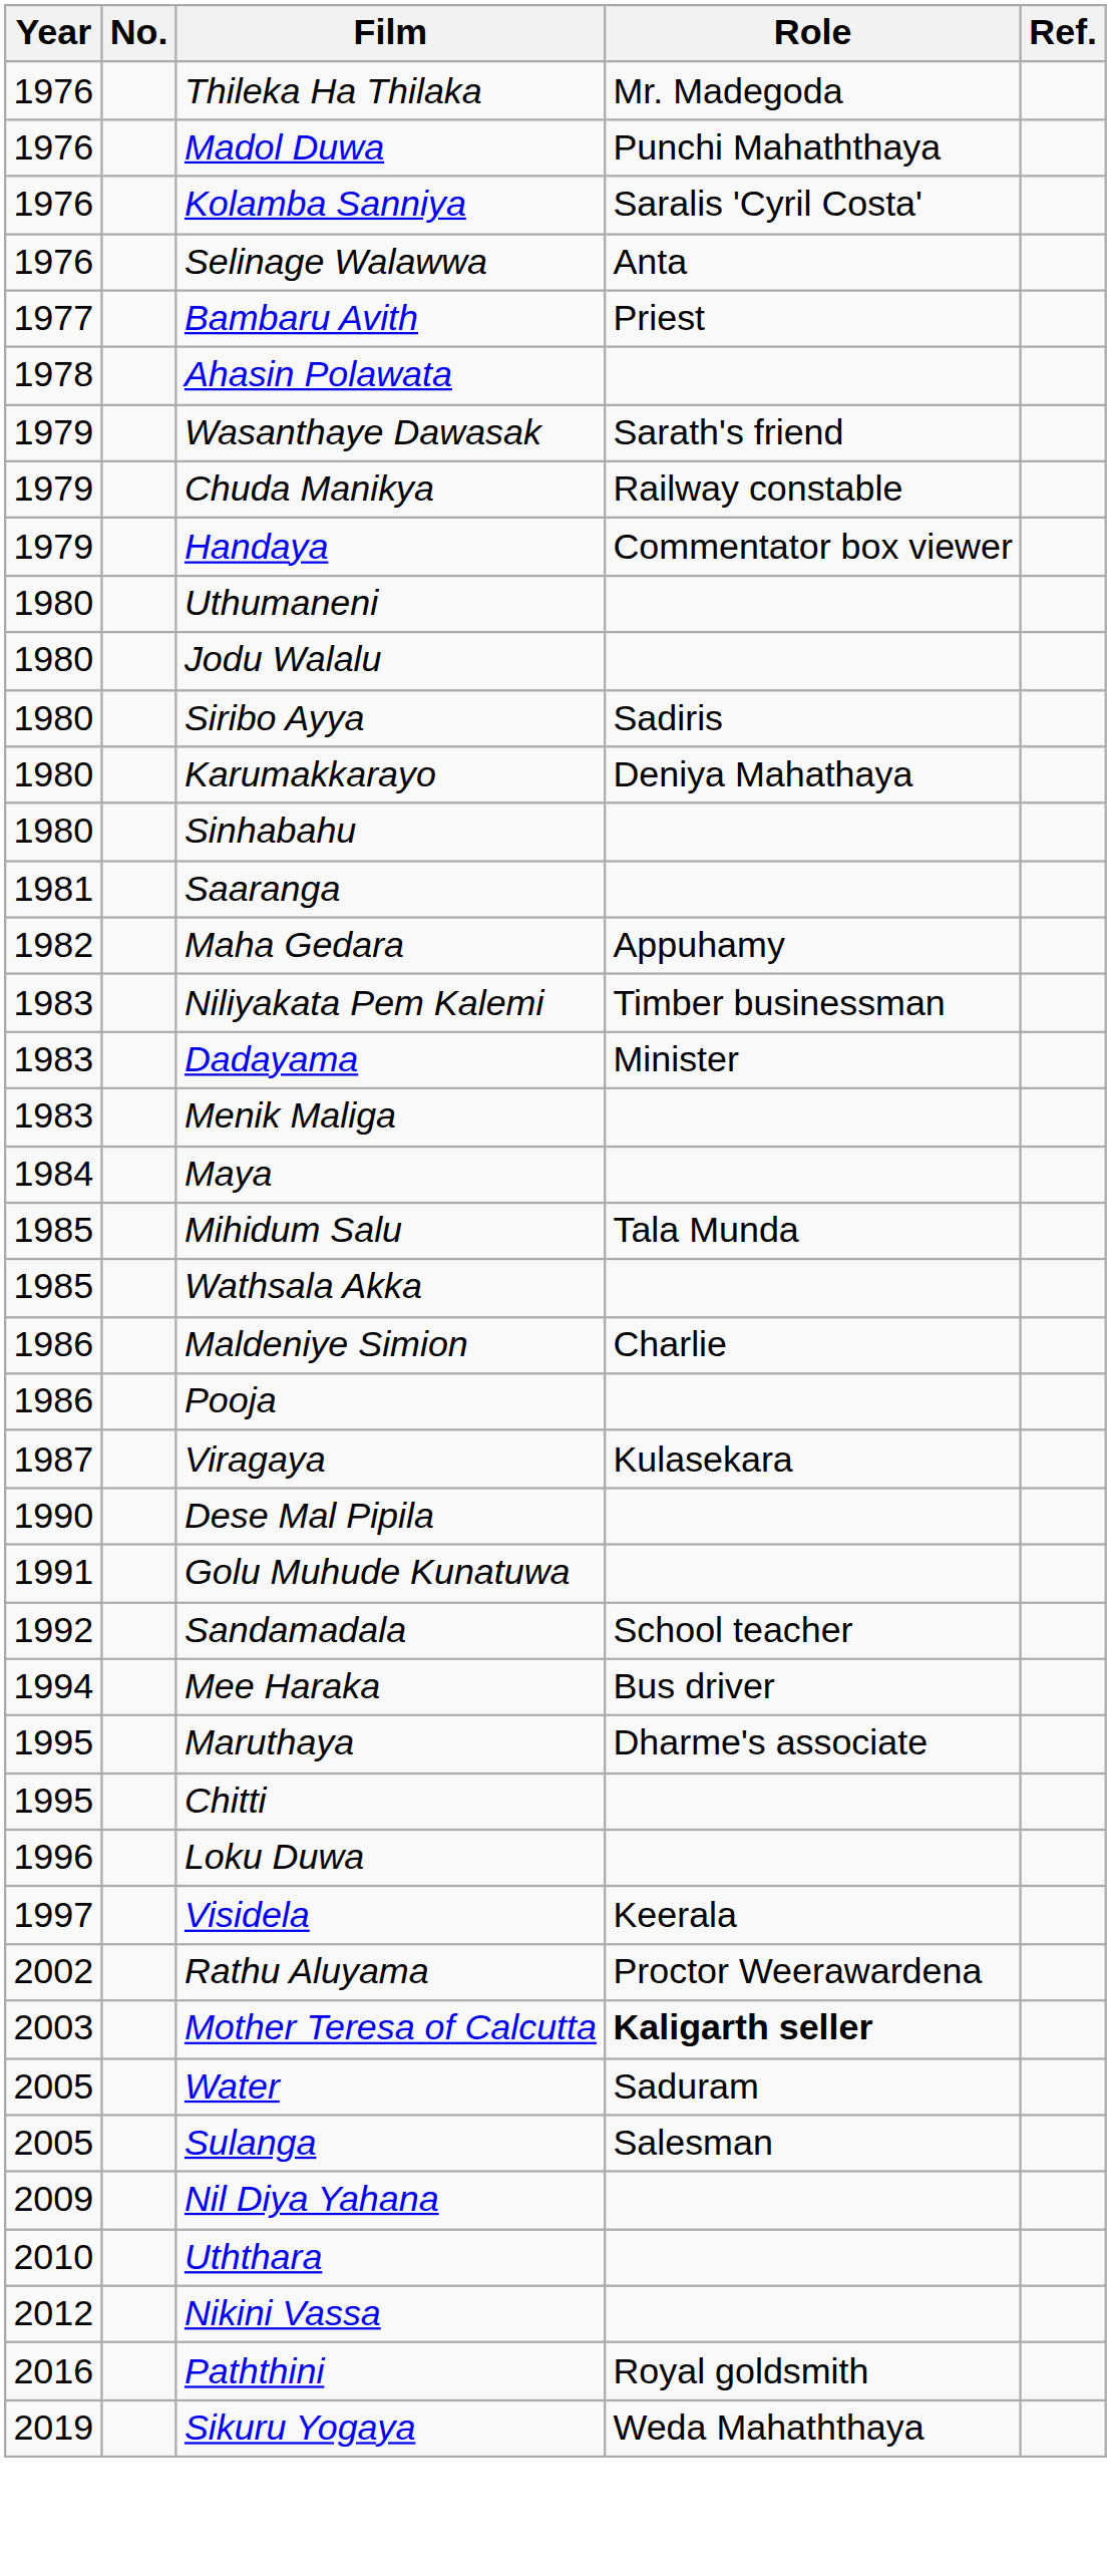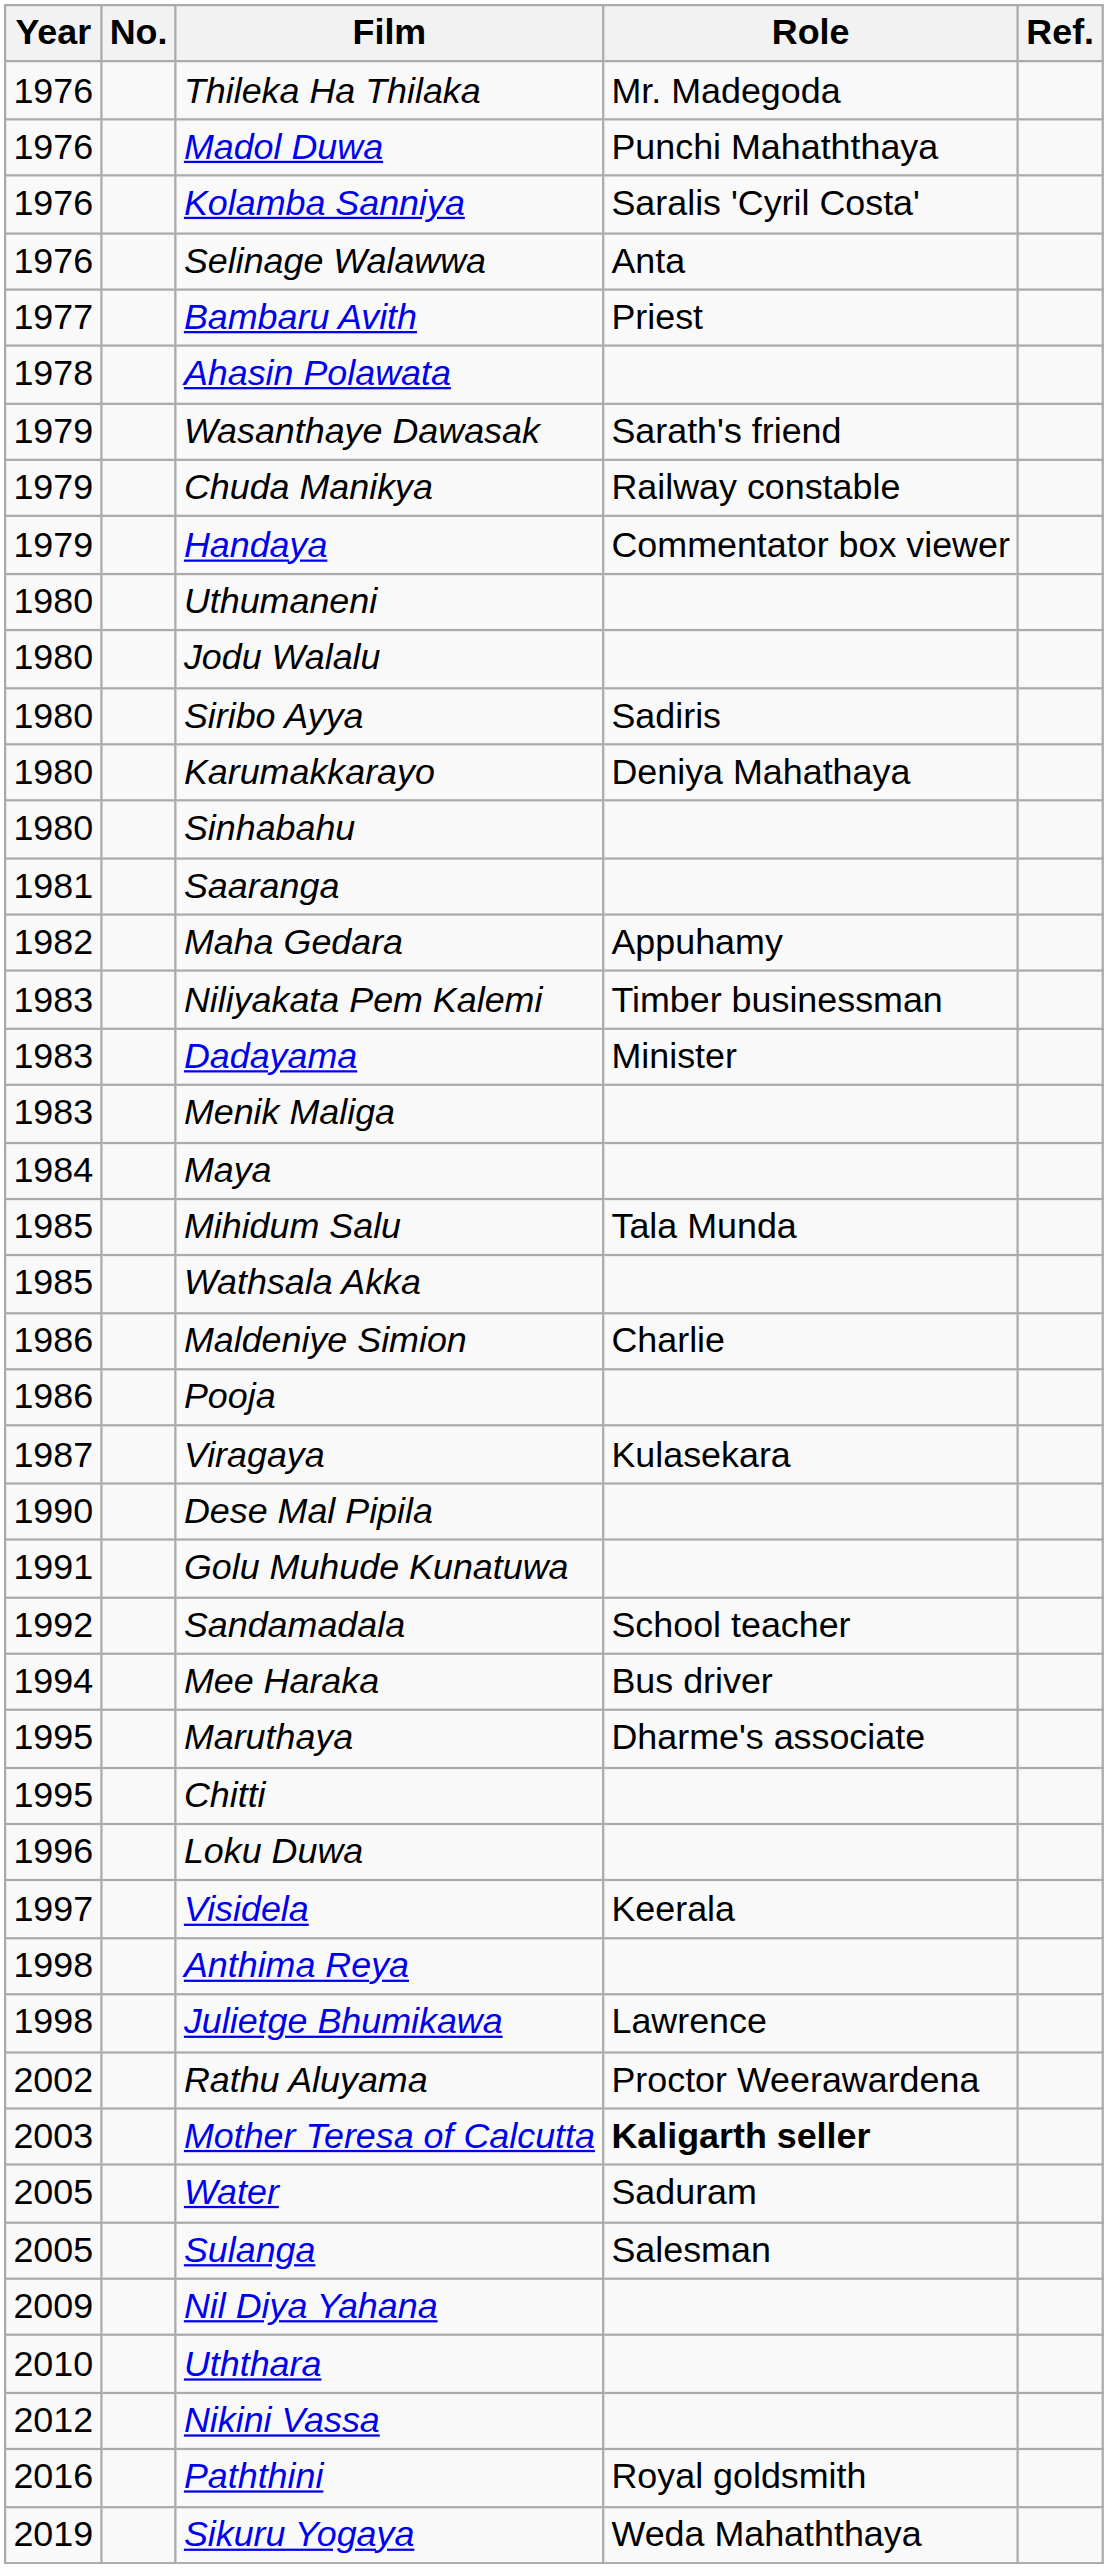 <table class="wikitable">
 <tr>
 <th>Year</th>
 <th>No.</th>
 <th>Film</th>
 <th>Role</th>
 <th>Ref.</th>
 </tr>
 <tr>
 <td>1976</td>
 <td></td>
 <td><em>Thileka Ha Thilaka</em></td>
 <td>Mr. Madegoda</td>
 <td></td>
 </tr>
 <tr>
 <td>1976</td>
 <td></td>
 <td><em><a href='#'>Madol Duwa</a></em></td>
 <td>Punchi Mahaththaya</td>
 <td></td>
 </tr>
 <tr>
 <td>1976</td>
 <td></td>
 <td><em><a href='#'>Kolamba Sanniya</a></em></td>
 <td>Saralis 'Cyril Costa'</td>
 <td></td>
 </tr>
 <tr>
 <td>1976</td>
 <td></td>
 <td><em>Selinage Walawwa</em></td>
 <td>Anta</td>
 <td></td>
 </tr>
 <tr>
 <td>1977</td>
 <td></td>
 <td><em><a href='#'>Bambaru Avith</a></em></td>
 <td>Priest</td>
 <td></td>
 </tr>
 <tr>
 <td>1978</td>
 <td></td>
 <td><em><a href='#'>Ahasin Polawata</a></em></td>
 <td></td>
 <td></td>
 </tr>
 <tr>
 <td>1979</td>
 <td></td>
 <td><em>Wasanthaye Dawasak</em></td>
 <td>Sarath's friend</td>
 <td></td>
 </tr>
 <tr>
 <td>1979</td>
 <td></td>
 <td><em>Chuda Manikya</em></td>
 <td>Railway constable</td>
 <td></td>
 </tr>
 <tr>
 <td>1979</td>
 <td></td>
 <td><em><a href='#'>Handaya</a></em></td>
 <td>Commentator box viewer</td>
 <td></td>
 </tr>
 <tr>
 <td>1980</td>
 <td></td>
 <td><em>Uthumaneni</em></td>
 <td></td>
 <td></td>
 </tr>
 <tr>
 <td>1980</td>
 <td></td>
 <td><em>Jodu Walalu</em></td>
 <td></td>
 <td></td>
 </tr>
 <tr>
 <td>1980</td>
 <td></td>
 <td><em>Siribo Ayya</em></td>
 <td>Sadiris</td>
 <td></td>
 </tr>
 <tr>
 <td>1980</td>
 <td></td>
 <td><em>Karumakkarayo</em></td>
 <td>Deniya Mahathaya</td>
 <td></td>
 </tr>
 <tr>
 <td>1980</td>
 <td></td>
 <td><em>Sinhabahu</em></td>
 <td></td>
 <td></td>
 </tr>
 <tr>
 <td>1981</td>
 <td></td>
 <td><em>Saaranga</em></td>
 <td></td>
 <td></td>
 </tr>
 <tr>
 <td>1982</td>
 <td></td>
 <td><em>Maha Gedara</em></td>
 <td>Appuhamy</td>
 <td></td>
 </tr>
 <tr>
 <td>1983</td>
 <td></td>
 <td><em>Niliyakata Pem Kalemi</em></td>
 <td>Timber businessman</td>
 <td></td>
 </tr>
 <tr>
 <td>1983</td>
 <td></td>
 <td><em><a href='#'>Dadayama</a></em></td>
 <td>Minister</td>
 <td></td>
 </tr>
 <tr>
 <td>1983</td>
 <td></td>
 <td><em>Menik Maliga</em></td>
 <td></td>
 <td></td>
 </tr>
 <tr>
 <td>1984</td>
 <td></td>
 <td><em>Maya</em></td>
 <td></td>
 <td></td>
 </tr>
 <tr>
 <td>1985</td>
 <td></td>
 <td><em>Mihidum Salu</em></td>
 <td>Tala Munda</td>
 <td></td>
 </tr>
 <tr>
 <td>1985</td>
 <td></td>
 <td><em>Wathsala Akka</em></td>
 <td></td>
 <td></td>
 </tr>
 <tr>
 <td>1986</td>
 <td></td>
 <td><em>Maldeniye Simion</em></td>
 <td>Charlie</td>
 <td></td>
 </tr>
 <tr>
 <td>1986</td>
 <td></td>
 <td><em>Pooja</em></td>
 <td></td>
 <td></td>
 </tr>
 <tr>
 <td>1987</td>
 <td></td>
 <td><em>Viragaya</em></td>
 <td>Kulasekara</td>
 <td></td>
 </tr>
 <tr>
 <td>1990</td>
 <td></td>
 <td><em>Dese Mal Pipila</em></td>
 <td></td>
 <td></td>
 </tr>
 <tr>
 <td>1991</td>
 <td></td>
 <td><em>Golu Muhude Kunatuwa</em></td>
 <td></td>
 <td></td>
 </tr>
 <tr>
 <td>1992</td>
 <td></td>
 <td><em>Sandamadala</em></td>
 <td>School teacher</td>
 <td></td>
 </tr>
 <tr>
 <td>1994</td>
 <td></td>
 <td><em>Mee Haraka</em></td>
 <td>Bus driver</td>
 <td></td>
 </tr>
 <tr>
 <td>1995</td>
 <td></td>
 <td><em>Maruthaya</em></td>
 <td>Dharme's associate</td>
 <td></td>
 </tr>
 <tr>
 <td>1995</td>
 <td></td>
 <td><em>Chitti</em></td>
 <td></td>
 <td></td>
 </tr>
 <tr>
 <td>1996</td>
 <td></td>
 <td><em>Loku Duwa</em></td>
 <td></td>
 <td></td>
 </tr>
 <tr>
 <td>1997</td>
 <td></td>
 <td><em><a href='#'>Visidela</a></em></td>
 <td>Keerala</td>
 <td></td>
 </tr>
 <tr>
+<td>1998</td>
+<td></td>
+<td><em><a href='#'>Anthima Reya</a></em></td>
+<td></td>
+<td></td>
+</tr>
+<tr>
+<td>1998</td>
+<td></td>
+<td><em><a href='#'>Julietge Bhumikawa</a></em></td>
+<td>Lawrence</td>
+<td></td>
+</tr>
+<tr>
 <td>2002</td>
 <td></td>
 <td><em>Rathu Aluyama</em></td>
 <td>Proctor Weerawardena</td>
 <td></td>
 </tr>
 <tr>
 <td>2003</td>
 <td></td>
 <td><em><a href='#'>Mother Teresa of Calcutta</a></em></td>
 <td><strong>Kaligarth seller</strong></td>
 <td></td>
 </tr>
 <tr>
 <td>2005</td>
 <td></td>
 <td><em><a href='#'>Water</a></em></td>
 <td>Saduram</td>
 <td></td>
 </tr>
 <tr>
 <td>2005</td>
 <td></td>
 <td><em><a href='#'>Sulanga</a></em></td>
 <td>Salesman</td>
 <td></td>
 </tr>
 <tr>
 <td>2009</td>
 <td></td>
 <td><em><a href='#'>Nil Diya Yahana</a></em></td>
 <td></td>
 <td></td>
 </tr>
 <tr>
 <td>2010</td>
 <td></td>
 <td><em><a href='#'>Uththara</a></em></td>
 <td></td>
 <td></td>
 </tr>
 <tr>
 <td>2012</td>
 <td></td>
 <td><em><a href='#'>Nikini Vassa</a></em></td>
 <td></td>
 <td></td>
 </tr>
 <tr>
 <td>2016</td>
 <td></td>
 <td><em><a href='#'>Paththini</a></em></td>
 <td>Royal goldsmith</td>
 <td></td>
 </tr>
 <tr>
 <td>2019</td>
 <td></td>
 <td><em><a href='#'>Sikuru Yogaya</a></em></td>
 <td>Weda Mahaththaya</td>
 <td></td>
 </tr>
 </table>
